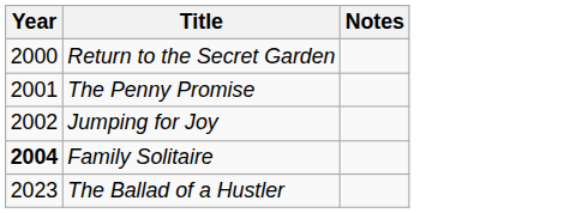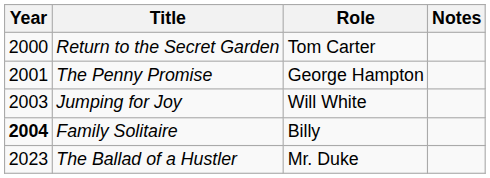 <table class="wikitable sortable">
 <tr>
 <th>Year</th>
 <th>Title</th>
+<th>Role</th>
 <th>Notes</th>
 </tr>
 <tr>
 <td>2000</td>
 <td><em>Return to the Secret Garden</em></td>
+<td>Tom Carter</td>
 <td></td>
 </tr>
 <tr>
 <td>2001</td>
 <td><em>The Penny Promise</em></td>
+<td>George Hampton</td>
 <td></td>
 </tr>
 <tr>
-<td>2002</td>
+<td>2003</td>
 <td><em>Jumping for Joy</em></td>
+<td>Will White</td>
 <td></td>
 </tr>
 <tr>
 <td><strong>2004</strong></td>
 <td><em>Family Solitaire</em></td>
+<td>Billy</td>
 <td></td>
 </tr>
 <tr>
 <td>2023</td>
 <td><em>The Ballad of a Hustler</em></td>
+<td>Mr. Duke</td>
 <td></td>
 </tr>
 </table>
